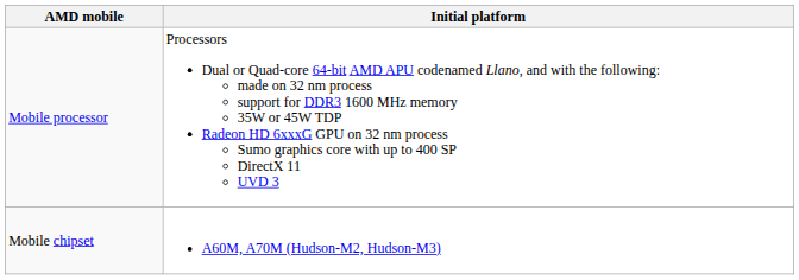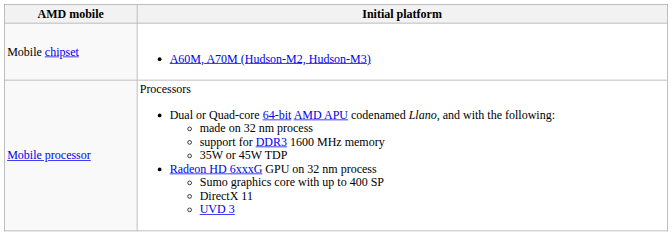 <table class="wikitable" width="70%">
 <tr>
 <th width="20%">AMD mobile</th>
 <th>Initial platform</th>
 </tr>
 <tr>
+<td>Mobile <a href='#'>chipset</a></td>
+<td style="background:white"><br><ul><li><a href='#'>A60M, A70M (Hudson-M2, Hudson-M3)</a></li></ul></td>
+</tr>
+<tr>
 <td><a href='#'>Mobile processor</a></td>
 <td style="background:white">Processors<br><ul><li>Dual or Quad-core <a href='#'>64-bit</a> <a href='#'>AMD APU</a> codenamed <em>Llano</em>, and with the following:<ul><li>made on 32 nm  process</li><li>support for <a href='#'>DDR3</a> 1600 MHz memory</li><li>35W or 45W TDP</li></ul></li><li><a href='#'>Radeon HD 6xxxG</a> GPU on 32 nm process<ul><li>Sumo graphics core with up to 400 SP</li><li>DirectX 11</li><li><a href='#'>UVD 3</a></li></ul></li></ul></td>
 </tr>
-<tr>
-<td>Mobile <a href='#'>chipset</a></td>
-<td style="background:white"><br><ul><li><a href='#'>A60M, A70M (Hudson-M2, Hudson-M3)</a></li></ul></td>
-</tr>
 </table>
